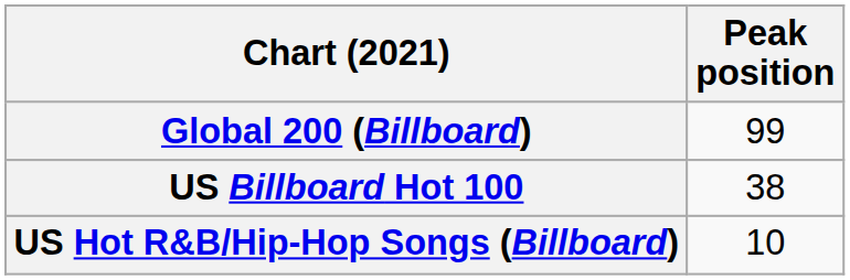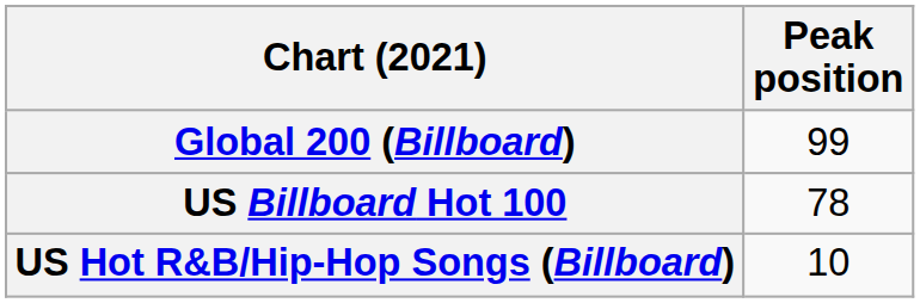 <table class="wikitable sortable plainrowheaders" style="text-align:center">
 <tr>
 <th scope="col">Chart (2021)</th>
 <th scope="col">Peak<br>position</th>
 </tr>
 <tr>
 <th scope="row"><a href='#'>Global 200</a> (<em><a href='#'>Billboard</a></em>)</th>
 <td>99</td>
 </tr>
 <tr>
 <th scope="row">US <a href='#'><em>Billboard</em> Hot 100</a></th>
-<td>38</td>
+<td>78</td>
 </tr>
 <tr>
 <th scope="row">US <a href='#'>Hot R&B/Hip-Hop Songs</a> (<em><a href='#'>Billboard</a></em>)</th>
 <td>10</td>
 </tr>
 </table>
